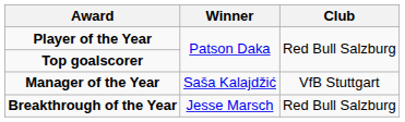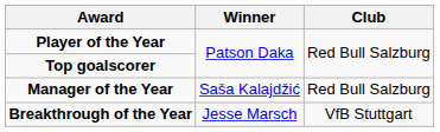 <table class="wikitable" style="text-align:center">
 <tr>
 <th><strong>Award</strong></th>
 <th>Winner</th>
 <th>Club</th>
 </tr>
 <tr>
 <td><strong>Player of the Year</strong></td>
 <td rowspan="2"> <a href='#'>Patson Daka</a></td>
 <td rowspan="2">Red Bull Salzburg</td>
 </tr>
 <tr>
 <td><strong>Top goalscorer</strong></td>
 </tr>
 <tr>
 <td><strong>Manager of the Year</strong></td>
 <td> <a href='#'>Saša Kalajdžić</a></td>
-<td>VfB Stuttgart</td>
+<td>Red Bull Salzburg</td>
 </tr>
 <tr>
 <td><strong>Breakthrough of the Year</strong></td>
 <td> <a href='#'>Jesse Marsch</a></td>
-<td>Red Bull Salzburg</td>
+<td>VfB Stuttgart</td>
 </tr>
 </table>
